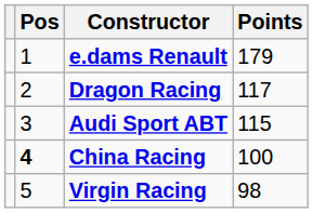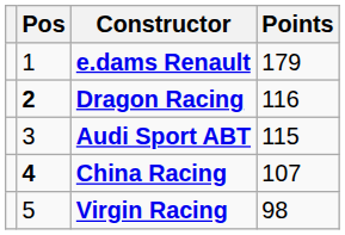 <table class="wikitable" style="font-size: 95%;">
 <tr>
 <th></th>
 <th>Pos</th>
 <th>Constructor</th>
 <th>Points</th>
 </tr>
 <tr>
 <td align="left"></td>
 <td>1</td>
 <td> <strong><a href='#'>e.dams Renault</a></strong></td>
 <td>179</td>
 </tr>
 <tr>
 <td align="left"></td>
-<td>2</td>
+<td><strong>2</strong></td>
 <td> <strong><a href='#'>Dragon Racing</a></strong></td>
-<td>117</td>
+<td>116</td>
 </tr>
 <tr>
 <td align="left"></td>
 <td>3</td>
 <td> <strong><a href='#'>Audi Sport ABT</a></strong></td>
 <td>115</td>
 </tr>
 <tr>
 <td align="left"></td>
 <td><strong>4</strong></td>
 <td> <strong><a href='#'>China Racing</a></strong></td>
-<td>100</td>
+<td>107</td>
 </tr>
 <tr>
 <td align="left"></td>
 <td>5</td>
 <td> <strong><a href='#'>Virgin Racing</a></strong></td>
 <td>98</td>
 </tr>
 </table>
